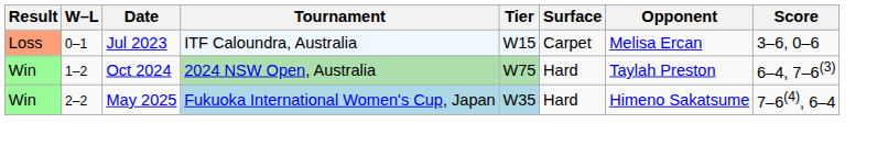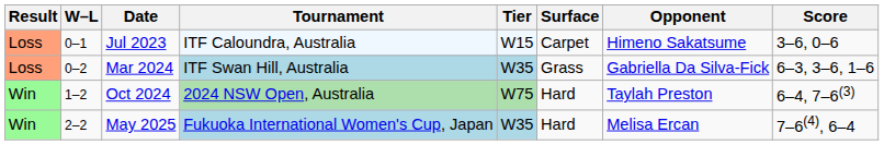 <table class="sortable wikitable">
 <tr>
 <th>Result</th>
 <th class="unsortable">W–L</th>
 <th>Date</th>
 <th>Tournament</th>
 <th>Tier</th>
 <th>Surface</th>
 <th>Opponent</th>
 <th class="unsortable">Score</th>
 </tr>
 <tr>
 <td style="background:#ffa07a;">Loss</td>
 <td><small>0–1</small></td>
 <td><a href='#'>Jul 2023</a></td>
 <td style="background:#f0f8ff;">ITF Caloundra, Australia</td>
 <td style="background:#f0f8ff;">W15</td>
 <td>Carpet</td>
-<td> <a href='#'>Melisa Ercan</a></td>
+<td> <a href='#'>Himeno Sakatsume</a></td>
 <td>3–6, 0–6</td>
+</tr>
+<tr>
+<td style="background:#ffa07a;">Loss</td>
+<td><small>0–2</small></td>
+<td><a href='#'>Mar 2024</a></td>
+<td style="background:lightblue;">ITF Swan Hill, Australia</td>
+<td style="background:lightblue;">W35</td>
+<td>Grass</td>
+<td> <a href='#'>Gabriella Da Silva-Fick</a></td>
+<td>6–3, 3–6, 1–6</td>
 </tr>
 <tr>
 <td style="background:#98FB98;">Win</td>
 <td><small>1–2</small></td>
 <td><a href='#'>Oct 2024</a></td>
 <td style="background:#addfad;"><a href='#'>2024 NSW Open</a>, Australia</td>
 <td style="background:#addfad;">W75</td>
 <td>Hard</td>
 <td> <a href='#'>Taylah Preston</a></td>
 <td>6–4, 7–6<sup>(3)</sup></td>
 </tr>
 <tr>
 <td style="background:#98FB98;">Win</td>
 <td><small>2–2</small></td>
 <td><a href='#'>May 2025</a></td>
 <td style="background:lightblue;"><a href='#'>Fukuoka International Women's Cup</a>, Japan</td>
 <td style="background:lightblue;">W35</td>
 <td>Hard</td>
-<td> <a href='#'>Himeno Sakatsume</a></td>
+<td> <a href='#'>Melisa Ercan</a></td>
 <td>7–6<sup>(4)</sup>, 6–4</td>
 </tr>
 </table>
